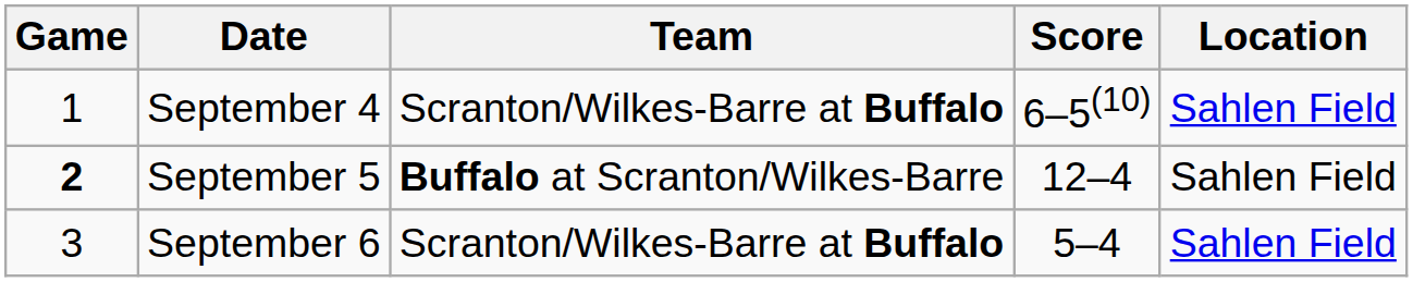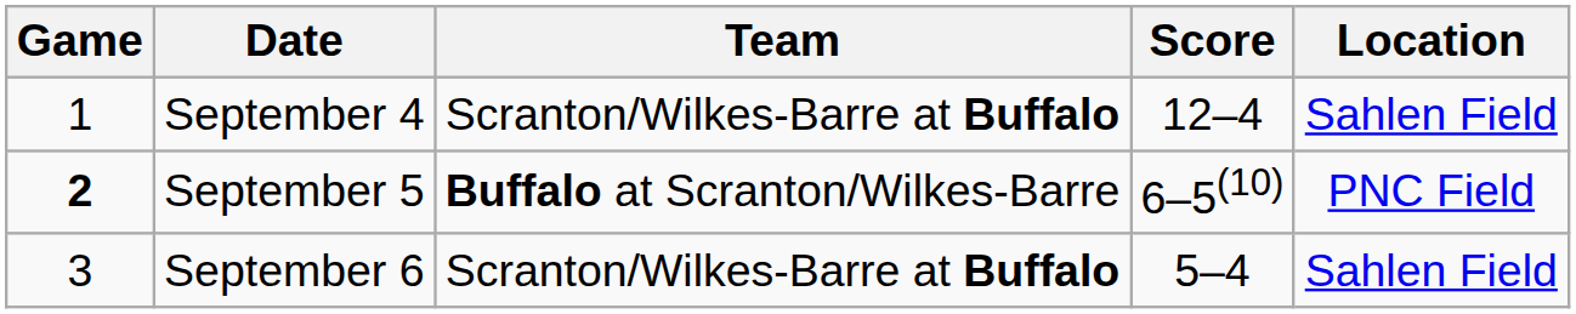 <table class="wikitable" style="text-align:center">
 <tr>
 <th>Game</th>
 <th>Date</th>
 <th>Team</th>
 <th>Score</th>
 <th>Location</th>
 </tr>
 <tr>
 <td>1</td>
 <td>September 4</td>
 <td>Scranton/Wilkes-Barre at <strong>Buffalo</strong></td>
-<td>6–5<sup>(10)</sup></td>
+<td>12–4</td>
 <td><a href='#'>Sahlen Field</a></td>
 </tr>
 <tr>
 <td><strong>2</strong></td>
 <td>September 5</td>
 <td><strong>Buffalo</strong> at Scranton/Wilkes-Barre</td>
-<td>12–4</td>
-<td>Sahlen Field</td>
+<td>6–5<sup>(10)</sup></td>
+<td><a href='#'>PNC Field</a></td>
 </tr>
 <tr>
 <td>3</td>
 <td>September 6</td>
 <td>Scranton/Wilkes-Barre at <strong>Buffalo</strong></td>
 <td>5–4</td>
 <td><a href='#'>Sahlen Field</a></td>
 </tr>
 </table>
